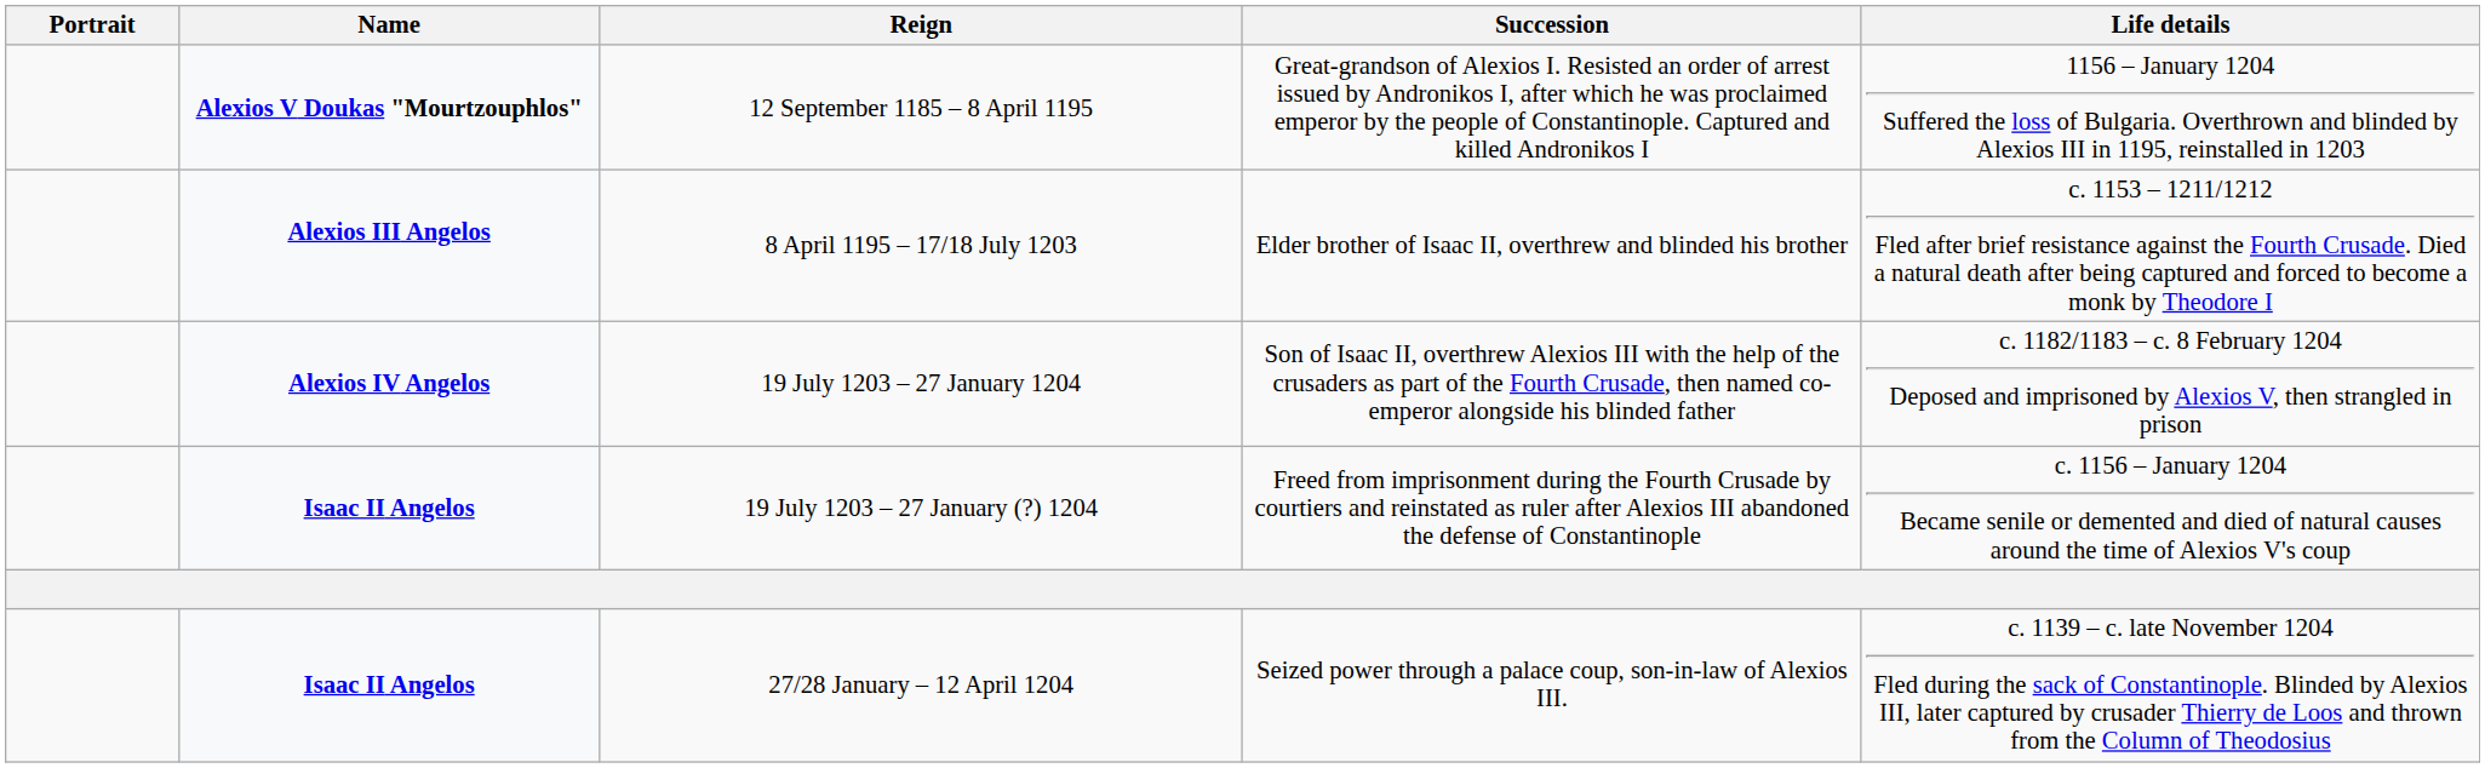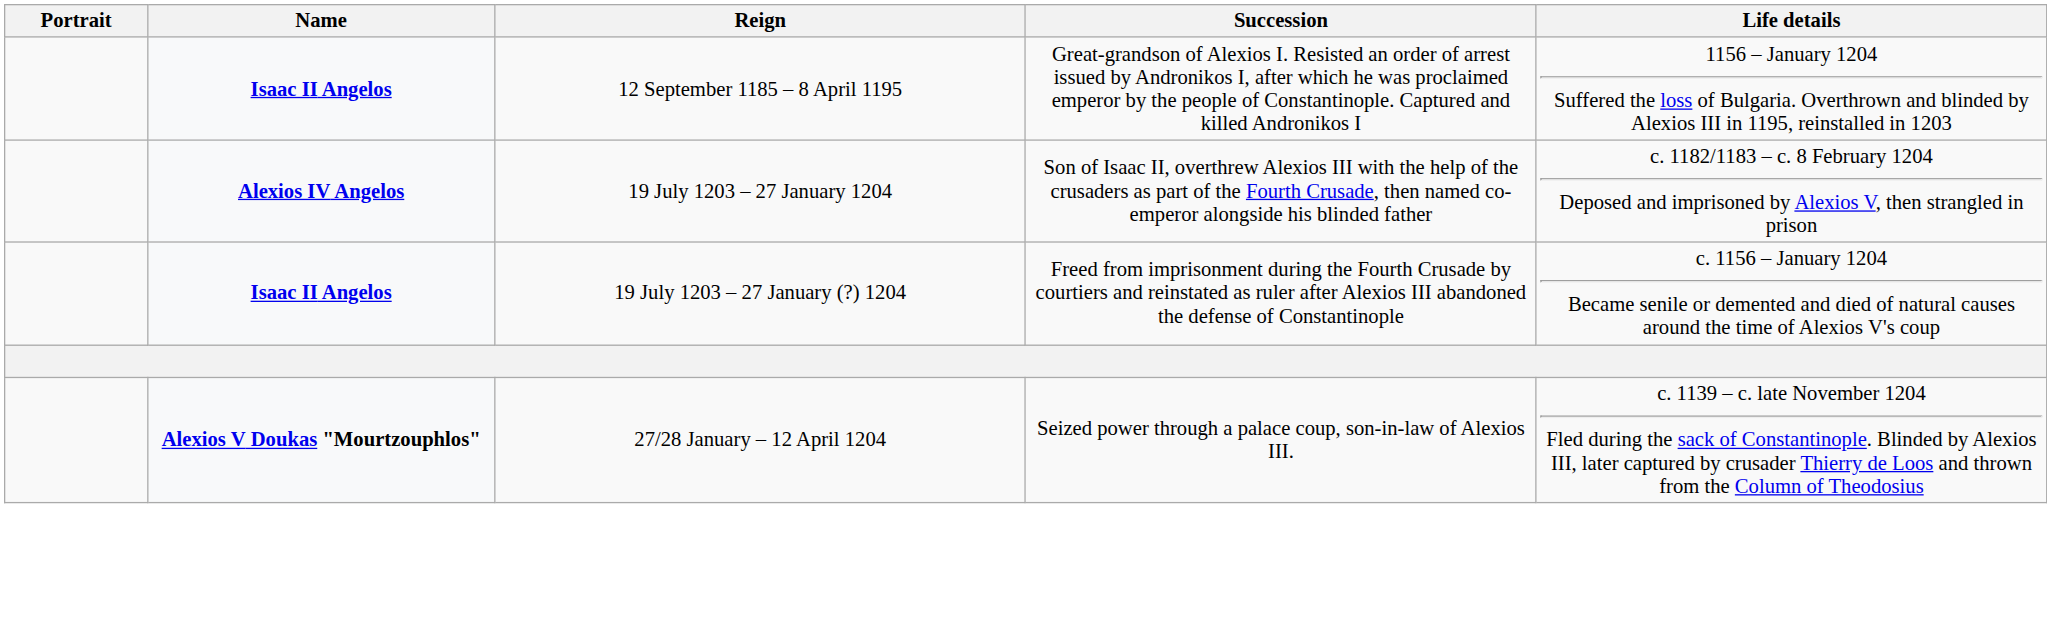 <table class="wikitable plainrowheaders" style="width:100%; text-align:center">
 <tr>
 <th scope=col width="7%">Portrait</th>
 <th scope=col width="17%">Name</th>
 <th scope=col width="26%">Reign</th>
 <th scope=col width="25%">Succession</th>
 <th scope=col width="25%">Life details</th>
 </tr>
 <tr>
 <td><br></td>
-<th scope=row style="text-align:center; background:#F8F9FA"><a href='#'><strong>Alexios V</strong> Doukas</a> "Mourtzouphlos"<br></th>
+<th scope=row style="text-align:center; background:#F8F9FA"><a href='#'><strong>Isaac II</strong> Angelos</a><br></th>
 <td>12 September 1185 – 8 April 1195<br></td>
 <td>Great-grandson of Alexios I. Resisted an order of arrest issued by Andronikos I, after which he was proclaimed emperor by the people of Constantinople. Captured and killed Andronikos I</td>
 <td> 1156 – January 1204<br><hr>Suffered the <a href='#'>loss</a> of Bulgaria. Overthrown and blinded by Alexios III in 1195, reinstalled in 1203</td>
-</tr>
-<tr>
-<td><br></td>
-<th scope=row style="text-align:center; background:#F8F9FA"><a href='#'><strong>Alexios III</strong> Angelos</a><br>  </th>
-<td>8 April 1195 – 17/18 July 1203<br></td>
-<td>Elder brother of Isaac II, overthrew and blinded his brother</td>
-<td>c. 1153 – 1211/1212<br><hr>Fled after brief resistance against the <a href='#'>Fourth Crusade</a>. Died a natural death after being captured and forced to become a monk by <a href='#'>Theodore I</a></td>
 </tr>
 <tr>
 <td><br></td>
 <th scope=row style="text-align:center; background:#F8F9FA"><a href='#'><strong>Alexios IV</strong> Angelos</a><br></th>
 <td>19 July 1203 – 27 January 1204<br></td>
 <td>Son of Isaac II, overthrew Alexios III with the help of the crusaders as part of the <a href='#'>Fourth Crusade</a>, then named co-emperor alongside his blinded father</td>
 <td>c. 1182/1183 – c. 8 February 1204<br><hr>Deposed and imprisoned by <a href='#'>Alexios V</a>, then strangled in prison</td>
 </tr>
 <tr>
 <td><br></td>
 <th scope=row style="text-align:center; background:#F8F9FA"><a href='#'><strong>Isaac II</strong> Angelos</a><br></th>
 <td>19 July 1203 – 27 January (?) 1204<br></td>
 <td>Freed from imprisonment during the Fourth Crusade by courtiers and reinstated as ruler after Alexios III abandoned the defense of Constantinople</td>
 <td>c. 1156 – January 1204<br><hr>Became senile or demented and died of natural causes around the time of Alexios V's coup</td>
 </tr>
 <tr>
 <th colspan=5> </th>
 </tr>
 <tr>
 <td><br></td>
-<th scope=row style="text-align:center; background:#F8F9FA"><a href='#'><strong>Isaac II</strong> Angelos</a><br></th>
+<th scope=row style="text-align:center; background:#F8F9FA"><a href='#'><strong>Alexios V</strong> Doukas</a> "Mourtzouphlos"<br></th>
 <td>27/28 January – 12 April 1204<br></td>
 <td>Seized power through a palace coup, son-in-law of Alexios III.</td>
 <td>c. 1139 – c. late November 1204<br><hr>Fled during the <a href='#'>sack of Constantinople</a>. Blinded by Alexios III, later captured by crusader <a href='#'>Thierry de Loos</a> and thrown from the <a href='#'>Column of Theodosius</a></td>
 </tr>
 </table>
